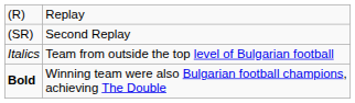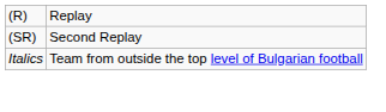 <table class="wikitable">
 <tr>
 <td>(R)</td>
 <td>Replay</td>
 </tr>
 <tr>
 <td>(SR)</td>
 <td>Second Replay</td>
 </tr>
 <tr>
 <td><em>Italics</em></td>
 <td>Team from outside the top <a href='#'>level of Bulgarian football</a></td>
 </tr>
-<tr>
-<td><strong>Bold</strong></td>
-<td>Winning team were also <a href='#'>Bulgarian football champions</a>,<br> achieving <a href='#'>The Double</a></td>
-</tr>
 </table>
